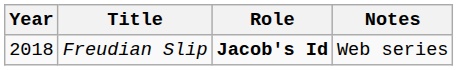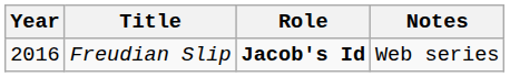 <table class="wikitable">
 <tr>
 <th>Year</th>
 <th>Title</th>
 <th>Role</th>
 <th>Notes</th>
 </tr>
 <tr>
-<td>2018</td>
+<td>2016</td>
 <td><em>Freudian Slip</em></td>
 <td><strong>Jacob's Id</strong></td>
 <td>Web series</td>
 </tr>
 </table>
